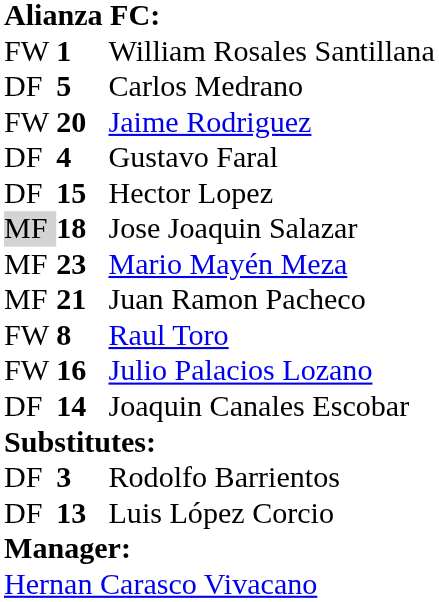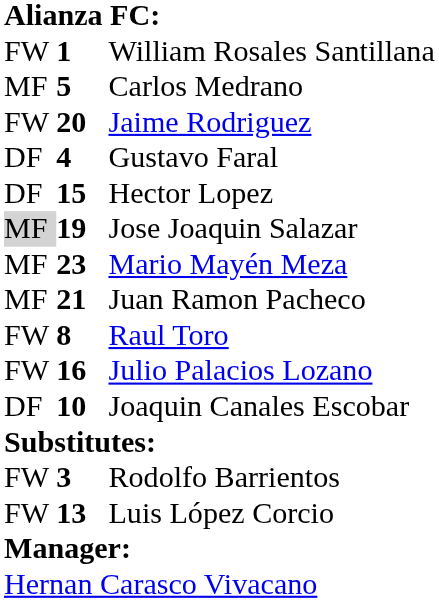 <table style="font-size: 90%" cellspacing="0" cellpadding="0">
 <tr>
 <td colspan="4"><strong>Alianza FC:</strong></td>
 </tr>
 <tr>
 <th width="25"></th>
 <th width="25"></th>
 </tr>
 <tr>
 <td>FW</td>
 <td><strong>1</strong></td>
 <td> William Rosales Santillana</td>
 </tr>
 <tr>
-<td>DF</td>
+<td>MF</td>
 <td><strong>5</strong></td>
 <td> Carlos Medrano</td>
 </tr>
 <tr>
 <td>FW</td>
 <td><strong>20</strong></td>
 <td> <a href='#'>Jaime Rodriguez</a></td>
 </tr>
 <tr>
 <td>DF</td>
 <td><strong>4</strong></td>
 <td> Gustavo Faral</td>
 </tr>
 <tr>
 <td>DF</td>
 <td><strong>15</strong></td>
 <td> Hector Lopez</td>
 </tr>
 <tr>
 <td style="background: lightgrey;">MF</td>
-<td><strong>18</strong></td>
+<td><strong>19</strong></td>
 <td> Jose Joaquin Salazar</td>
 </tr>
 <tr>
 <td>MF</td>
 <td><strong>23</strong></td>
 <td> <a href='#'>Mario Mayén Meza</a></td>
 </tr>
 <tr>
 <td>MF</td>
 <td><strong>21</strong></td>
 <td> Juan Ramon Pacheco</td>
 </tr>
 <tr>
 <td>FW</td>
 <td><strong>8</strong></td>
 <td> <a href='#'>Raul Toro</a></td>
 </tr>
 <tr>
 <td>FW</td>
 <td><strong>16</strong></td>
 <td> <a href='#'>Julio Palacios Lozano</a></td>
 </tr>
 <tr>
 <td>DF</td>
-<td><strong>14</strong></td>
+<td><strong>10</strong></td>
 <td> Joaquin Canales Escobar</td>
 </tr>
 <tr>
 <td colspan=3><strong>Substitutes:</strong></td>
 </tr>
 <tr>
-<td>DF</td>
+<td>FW</td>
 <td><strong>3</strong></td>
 <td> Rodolfo Barrientos</td>
 </tr>
 <tr>
-<td>DF</td>
+<td>FW</td>
 <td><strong>13</strong></td>
 <td> Luis López Corcio</td>
 </tr>
 <tr>
 <td colspan=3><strong>Manager:</strong></td>
 </tr>
 <tr>
 <td colspan=4> <a href='#'>Hernan Carasco Vivacano</a></td>
 </tr>
 </table>
